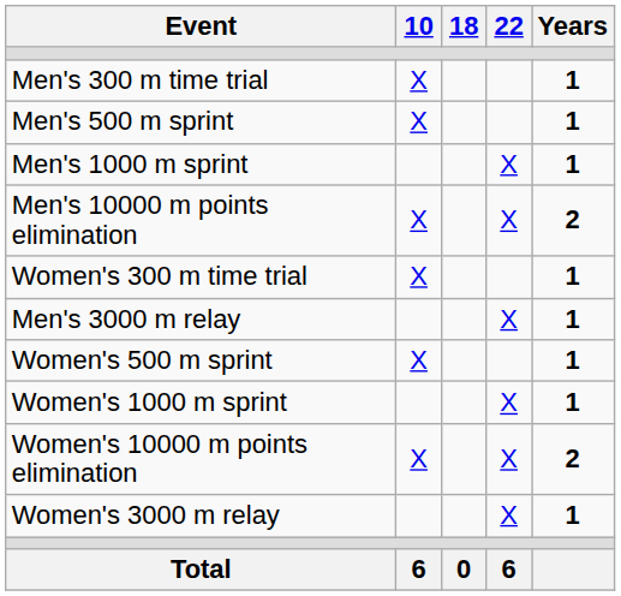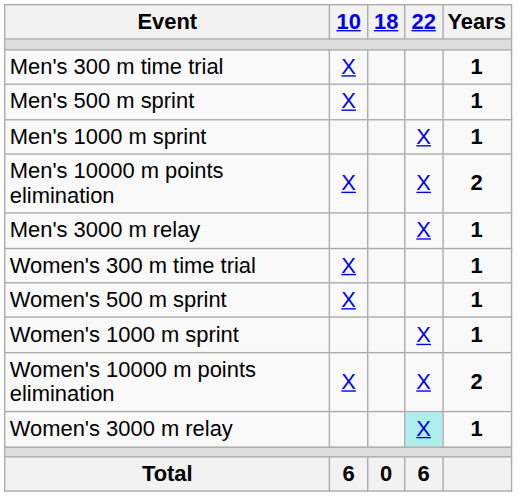 <table class="wikitable" style="text-align:center">
 <tr>
 <th width="230">Event</th>
 <th width=20><a href='#'>10</a></th>
 <th width=20><a href='#'>18</a></th>
 <th width=20><a href='#'>22</a></th>
 <th width=40>Years</th>
 </tr>
 <tr bgcolor=#DDDDDD>
 <td colspan=5></td>
 </tr>
 <tr>
 <td align=left>Men's 300 m time trial</td>
 <td><a href='#'>X</a></td>
 <td></td>
 <td></td>
 <td><strong>1</strong></td>
 </tr>
 <tr>
 <td align=left>Men's 500 m sprint</td>
 <td><a href='#'>X</a></td>
 <td></td>
 <td></td>
 <td><strong>1</strong></td>
 </tr>
 <tr>
 <td align=left>Men's 1000 m sprint</td>
 <td></td>
 <td></td>
 <td><a href='#'>X</a></td>
 <td><strong>1</strong></td>
 </tr>
 <tr>
 <td align=left>Men's 10000 m points elimination</td>
 <td><a href='#'>X</a></td>
 <td></td>
 <td><a href='#'>X</a></td>
 <td><strong>2</strong></td>
 </tr>
 <tr>
+<td align=left>Men's 3000 m relay</td>
+<td></td>
+<td></td>
+<td><a href='#'>X</a></td>
+<td><strong>1</strong></td>
+</tr>
+<tr>
 <td align=left>Women's 300 m time trial</td>
 <td><a href='#'>X</a></td>
 <td></td>
 <td></td>
-<td><strong>1</strong></td>
-</tr>
-<tr>
-<td align=left>Men's 3000 m relay</td>
-<td></td>
-<td></td>
-<td><a href='#'>X</a></td>
 <td><strong>1</strong></td>
 </tr>
 <tr>
 <td align=left>Women's 500 m sprint</td>
 <td><a href='#'>X</a></td>
 <td></td>
 <td></td>
 <td><strong>1</strong></td>
 </tr>
 <tr>
 <td align=left>Women's 1000 m sprint</td>
 <td></td>
 <td></td>
 <td><a href='#'>X</a></td>
 <td><strong>1</strong></td>
 </tr>
 <tr>
 <td align=left>Women's 10000 m points elimination</td>
 <td><a href='#'>X</a></td>
 <td></td>
 <td><a href='#'>X</a></td>
 <td><strong>2</strong></td>
 </tr>
 <tr>
 <td align=left>Women's 3000 m relay</td>
 <td></td>
 <td></td>
-<td><a href='#'>X</a></td>
+<td style="background: paleturquoise;"><a href='#'>X</a></td>
 <td><strong>1</strong></td>
 </tr>
 <tr bgcolor=#DDDDDD>
 <td colspan=5></td>
 </tr>
 <tr>
 <th>Total</th>
 <th>6</th>
 <th>0</th>
 <th>6</th>
 <th></th>
 </tr>
 </table>
